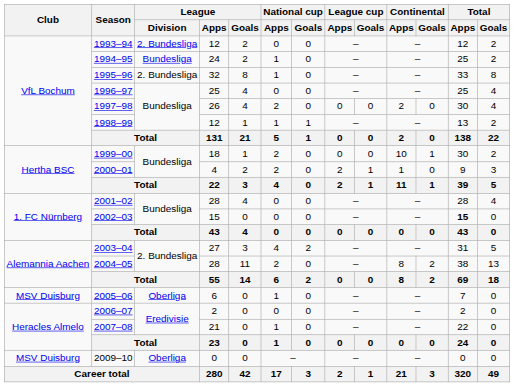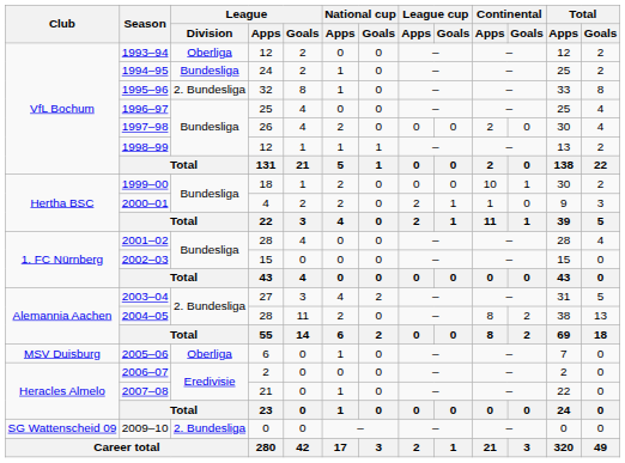 <table class="wikitable" style="text-align:center">
 <tr>
 <th rowspan="2">Club</th>
 <th rowspan="2">Season</th>
 <th colspan="3">League</th>
 <th colspan="2">National cup</th>
 <th colspan="2">League cup</th>
 <th colspan="2">Continental</th>
 <th colspan="2">Total</th>
 </tr>
 <tr>
 <th>Division</th>
 <th>Apps</th>
 <th>Goals</th>
 <th>Apps</th>
 <th>Goals</th>
 <th>Apps</th>
 <th>Goals</th>
 <th>Apps</th>
 <th>Goals</th>
 <th>Apps</th>
 <th>Goals</th>
 </tr>
 <tr>
 <td rowspan="7"><a href='#'>VfL Bochum</a></td>
 <td><a href='#'>1993–94</a></td>
-<td><a href='#'>2. Bundesliga</a></td>
+<td><a href='#'>Oberliga</a></td>
 <td>12</td>
 <td>2</td>
 <td>0</td>
 <td>0</td>
 <td colspan="2">–</td>
 <td colspan="2">–</td>
 <td>12</td>
 <td>2</td>
 </tr>
 <tr>
 <td><a href='#'>1994–95</a></td>
 <td><a href='#'>Bundesliga</a></td>
 <td>24</td>
 <td>2</td>
 <td>1</td>
 <td>0</td>
 <td colspan="2">–</td>
 <td colspan="2">–</td>
 <td>25</td>
 <td>2</td>
 </tr>
 <tr>
 <td><a href='#'>1995–96</a></td>
 <td>2. Bundesliga</td>
 <td>32</td>
 <td>8</td>
 <td>1</td>
 <td>0</td>
 <td colspan="2">–</td>
 <td colspan="2">–</td>
 <td>33</td>
 <td>8</td>
 </tr>
 <tr>
 <td><a href='#'>1996–97</a></td>
 <td rowspan="3">Bundesliga</td>
 <td>25</td>
 <td>4</td>
 <td>0</td>
 <td>0</td>
 <td colspan="2">–</td>
 <td colspan="2">–</td>
 <td>25</td>
 <td>4</td>
 </tr>
 <tr>
 <td><a href='#'>1997–98</a></td>
 <td>26</td>
 <td>4</td>
 <td>2</td>
 <td>0</td>
 <td>0</td>
 <td>0</td>
 <td>2</td>
 <td>0</td>
 <td>30</td>
 <td>4</td>
 </tr>
 <tr>
 <td><a href='#'>1998–99</a></td>
 <td>12</td>
 <td>1</td>
 <td>1</td>
 <td>1</td>
 <td colspan="2">–</td>
 <td colspan="2">–</td>
 <td>13</td>
 <td>2</td>
 </tr>
 <tr>
 <th colspan="2">Total</th>
 <th>131</th>
 <th>21</th>
 <th>5</th>
 <th>1</th>
 <th>0</th>
 <th>0</th>
 <th>2</th>
 <th>0</th>
 <th>138</th>
 <th>22</th>
 </tr>
 <tr>
 <td rowspan="3"><a href='#'>Hertha BSC</a></td>
 <td><a href='#'>1999–00</a></td>
 <td rowspan="2">Bundesliga</td>
 <td>18</td>
 <td>1</td>
 <td>2</td>
 <td>0</td>
 <td>0</td>
 <td>0</td>
 <td>10</td>
 <td>1</td>
 <td>30</td>
 <td>2</td>
 </tr>
 <tr>
 <td><a href='#'>2000–01</a></td>
 <td>4</td>
 <td>2</td>
 <td>2</td>
 <td>0</td>
 <td>2</td>
 <td>1</td>
 <td>1</td>
 <td>0</td>
 <td>9</td>
 <td>3</td>
 </tr>
 <tr>
 <th colspan="2">Total</th>
 <th>22</th>
 <th>3</th>
 <th>4</th>
 <th>0</th>
 <th>2</th>
 <th>1</th>
 <th>11</th>
 <th>1</th>
 <th>39</th>
 <th>5</th>
 </tr>
 <tr>
 <td rowspan="3"><a href='#'>1. FC Nürnberg</a></td>
 <td><a href='#'>2001–02</a></td>
 <td rowspan="2">Bundesliga</td>
 <td>28</td>
 <td>4</td>
 <td>0</td>
 <td>0</td>
 <td colspan="2">–</td>
 <td colspan="2">–</td>
 <td>28</td>
 <td>4</td>
 </tr>
 <tr>
 <td><a href='#'>2002–03</a></td>
 <td>15</td>
 <td>0</td>
 <td>0</td>
 <td>0</td>
 <td colspan="2">–</td>
 <td colspan="2">–</td>
-<td><strong>15</strong></td>
+<td>15</td>
 <td>0</td>
 </tr>
 <tr>
 <th colspan="2">Total</th>
 <th>43</th>
 <th>4</th>
 <th>0</th>
 <th>0</th>
 <th>0</th>
 <th>0</th>
 <th>0</th>
 <th>0</th>
 <th>43</th>
 <th>0</th>
 </tr>
 <tr>
 <td rowspan="3"><a href='#'>Alemannia Aachen</a></td>
 <td><a href='#'>2003–04</a></td>
 <td rowspan="2">2. Bundesliga</td>
 <td>27</td>
 <td>3</td>
 <td>4</td>
 <td>2</td>
 <td colspan="2">–</td>
 <td colspan="2">–</td>
 <td>31</td>
 <td>5</td>
 </tr>
 <tr>
 <td><a href='#'>2004–05</a></td>
 <td>28</td>
 <td>11</td>
 <td>2</td>
 <td>0</td>
 <td colspan="2">–</td>
 <td>8</td>
 <td>2</td>
 <td>38</td>
 <td>13</td>
 </tr>
 <tr>
 <th colspan="2">Total</th>
 <th>55</th>
 <th>14</th>
 <th>6</th>
 <th>2</th>
 <th>0</th>
 <th>0</th>
 <th>8</th>
 <th>2</th>
 <th>69</th>
 <th>18</th>
 </tr>
 <tr>
 <td><a href='#'>MSV Duisburg</a></td>
 <td><a href='#'>2005–06</a></td>
 <td><a href='#'>Oberliga</a></td>
 <td>6</td>
 <td>0</td>
 <td>1</td>
 <td>0</td>
 <td colspan="2">–</td>
 <td colspan="2">–</td>
 <td>7</td>
 <td>0</td>
 </tr>
 <tr>
 <td rowspan="3"><a href='#'>Heracles Almelo</a></td>
 <td><a href='#'>2006–07</a></td>
 <td rowspan="2"><a href='#'>Eredivisie</a></td>
 <td>2</td>
 <td>0</td>
 <td>0</td>
 <td>0</td>
 <td colspan="2">–</td>
 <td colspan="2">–</td>
 <td>2</td>
 <td>0</td>
 </tr>
 <tr>
 <td><a href='#'>2007–08</a></td>
 <td>21</td>
 <td>0</td>
 <td>1</td>
 <td>0</td>
 <td colspan="2">–</td>
 <td colspan="2">–</td>
 <td>22</td>
 <td>0</td>
 </tr>
 <tr>
 <th colspan="2">Total</th>
 <th>23</th>
 <th>0</th>
 <th>1</th>
 <th>0</th>
 <th>0</th>
 <th>0</th>
 <th>0</th>
 <th>0</th>
 <th>24</th>
 <th>0</th>
 </tr>
 <tr>
-<td><a href='#'>MSV Duisburg</a></td>
+<td><a href='#'>SG Wattenscheid 09</a></td>
 <td>2009–10</td>
-<td><a href='#'>Oberliga</a></td>
+<td><a href='#'>2. Bundesliga</a></td>
 <td>0</td>
 <td>0</td>
 <td colspan="2">–</td>
 <td colspan="2">–</td>
 <td colspan="2">–</td>
 <td>0</td>
 <td>0</td>
 </tr>
 <tr>
 <th colspan="3">Career total</th>
 <th>280</th>
 <th>42</th>
 <th>17</th>
 <th>3</th>
 <th>2</th>
 <th>1</th>
 <th>21</th>
 <th>3</th>
 <th>320</th>
 <th>49</th>
 </tr>
 </table>
